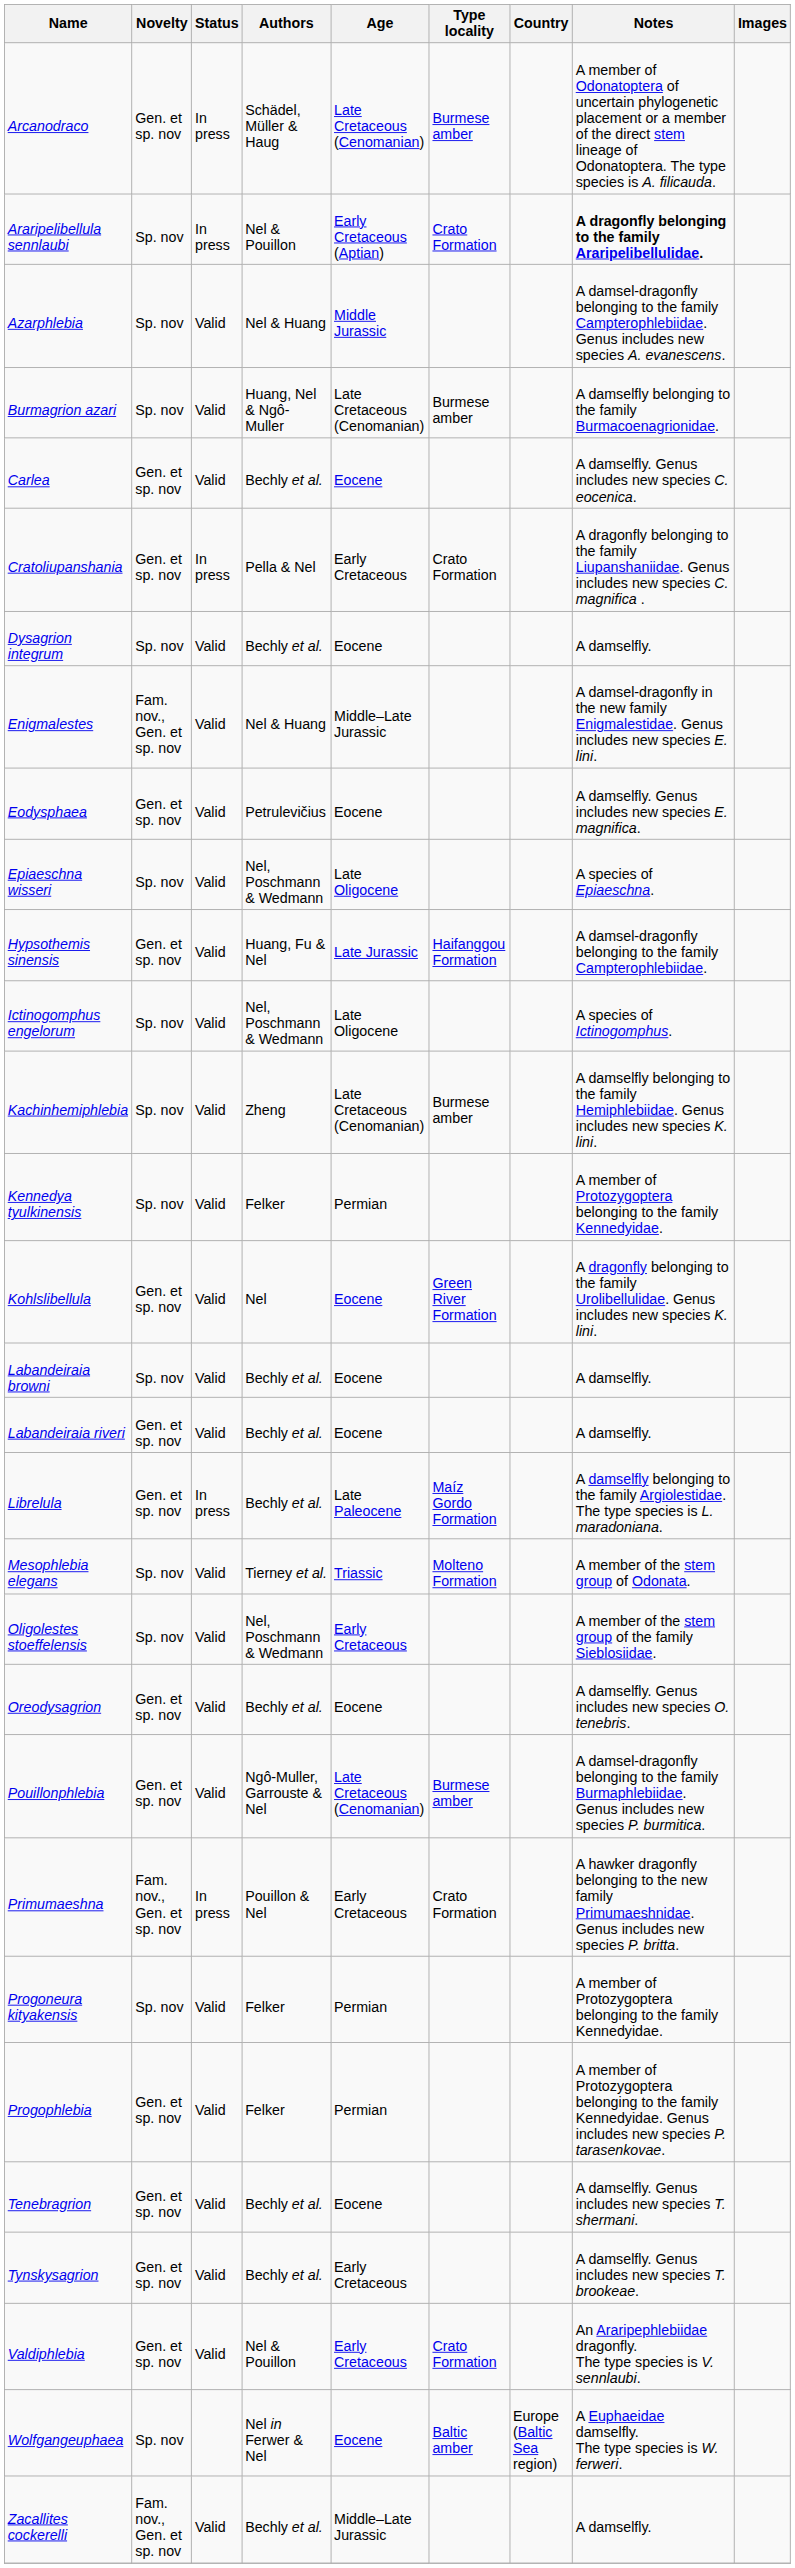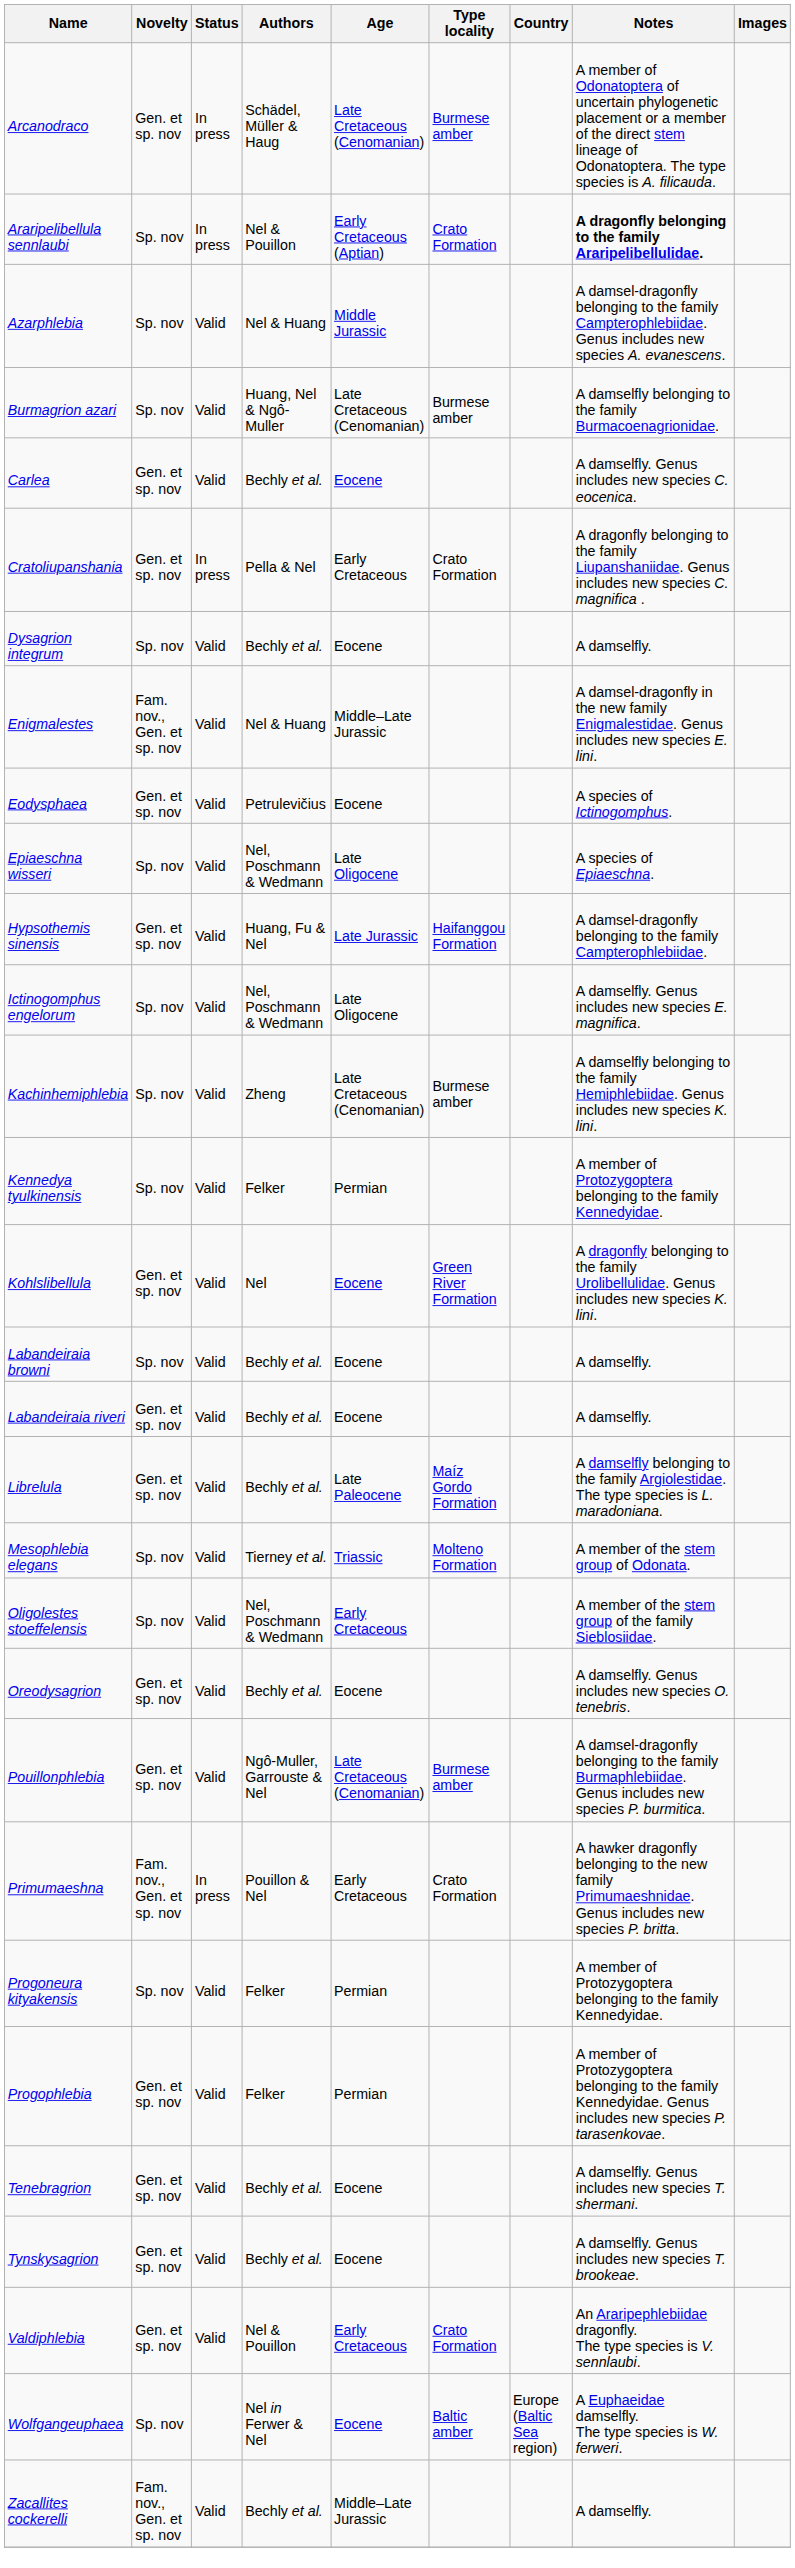 <table class="wikitable sortable" align="center" width="100%">
 <tr>
 <th>Name</th>
 <th>Novelty</th>
 <th>Status</th>
 <th>Authors</th>
 <th>Age</th>
 <th>Type locality</th>
 <th>Country</th>
 <th>Notes</th>
 <th>Images</th>
 </tr>
 <tr>
 <td><br><em><a href='#'>Arcanodraco</a></em></td>
 <td><br>Gen. et sp. nov</td>
 <td><br>In press</td>
 <td><br>Schädel, Müller & Haug</td>
 <td><br><a href='#'>Late Cretaceous</a> (<a href='#'>Cenomanian</a>)</td>
 <td><br><a href='#'>Burmese amber</a></td>
 <td><br></td>
 <td><br>A member of <a href='#'>Odonatoptera</a> of uncertain phylogenetic placement or a member of the direct <a href='#'>stem</a> lineage of Odonatoptera. The type species is <em>A. filicauda</em>.</td>
 <td></td>
 </tr>
 <tr>
 <td><br><em><a href='#'>Araripelibellula sennlaubi</a></em></td>
 <td><br>Sp. nov</td>
 <td><br>In press</td>
 <td><br>Nel & Pouillon</td>
 <td><br><a href='#'>Early Cretaceous</a> (<a href='#'>Aptian</a>)</td>
 <td><br><a href='#'>Crato Formation</a></td>
 <td><br></td>
 <td><strong><br>A dragonfly belonging to the family <a href='#'>Araripelibellulidae</a>.</strong></td>
 <td></td>
 </tr>
 <tr>
 <td><br><em><a href='#'>Azarphlebia</a></em></td>
 <td><br>Sp. nov</td>
 <td><br>Valid</td>
 <td><br>Nel & Huang</td>
 <td><br><a href='#'>Middle Jurassic</a></td>
 <td></td>
 <td><br></td>
 <td><br>A damsel-dragonfly belonging to the family <a href='#'>Campterophlebiidae</a>. Genus includes new species <em>A. evanescens</em>.</td>
 <td></td>
 </tr>
 <tr>
 <td><br><em><a href='#'>Burmagrion azari</a></em></td>
 <td><br>Sp. nov</td>
 <td><br>Valid</td>
 <td><br>Huang, Nel & Ngô-Muller</td>
 <td><br>Late Cretaceous (Cenomanian)</td>
 <td><br>Burmese amber</td>
 <td><br></td>
 <td><br>A damselfly belonging to the family <a href='#'>Burmacoenagrionidae</a>.</td>
 <td></td>
 </tr>
 <tr>
 <td><br><em><a href='#'>Carlea</a></em></td>
 <td><br>Gen. et sp. nov</td>
 <td><br>Valid</td>
 <td><br>Bechly <em>et al.</em></td>
 <td><br><a href='#'>Eocene</a></td>
 <td></td>
 <td><br></td>
 <td><br>A damselfly. Genus includes new species <em>C. eocenica</em>.</td>
 <td></td>
 </tr>
 <tr>
 <td><br><em><a href='#'>Cratoliupanshania</a></em></td>
 <td><br>Gen. et sp. nov</td>
 <td><br>In press</td>
 <td><br>Pella & Nel</td>
 <td><br>Early Cretaceous</td>
 <td><br>Crato Formation</td>
 <td><br></td>
 <td><br>A dragonfly belonging to the family <a href='#'>Liupanshaniidae</a>. Genus includes new species <em>C. magnifica </em>.</td>
 <td></td>
 </tr>
 <tr>
 <td><br><em><a href='#'>Dysagrion integrum</a></em></td>
 <td><br>Sp. nov</td>
 <td><br>Valid</td>
 <td><br>Bechly <em>et al.</em></td>
 <td><br>Eocene</td>
 <td></td>
 <td><br></td>
 <td><br>A damselfly.</td>
 <td></td>
 </tr>
 <tr>
 <td><br><em><a href='#'>Enigmalestes</a></em></td>
 <td><br>Fam. nov., Gen. et sp. nov</td>
 <td><br>Valid</td>
 <td><br>Nel & Huang</td>
 <td><br>Middle–Late Jurassic</td>
 <td></td>
 <td><br></td>
 <td><br>A damsel-dragonfly in the new family <a href='#'>Enigmalestidae</a>. Genus includes new species <em>E. lini</em>.</td>
 <td></td>
 </tr>
 <tr>
 <td><br><em><a href='#'>Eodysphaea</a></em></td>
 <td><br>Gen. et sp. nov</td>
 <td><br>Valid</td>
 <td><br>Petrulevičius</td>
 <td><br>Eocene</td>
 <td></td>
 <td><br></td>
-<td><br>A damselfly. Genus includes new species <em>E. magnifica</em>.</td>
+<td><br>A species of <em><a href='#'>Ictinogomphus</a></em>.</td>
 <td></td>
 </tr>
 <tr>
 <td><br><em><a href='#'>Epiaeschna wisseri</a></em></td>
 <td><br>Sp. nov</td>
 <td><br>Valid</td>
 <td><br>Nel, Poschmann & Wedmann</td>
 <td><br>Late <a href='#'>Oligocene</a></td>
 <td></td>
 <td><br></td>
 <td><br>A species of <em><a href='#'>Epiaeschna</a></em>.</td>
 <td></td>
 </tr>
 <tr>
 <td><br><em><a href='#'>Hypsothemis sinensis</a></em></td>
 <td><br>Gen. et sp. nov</td>
 <td><br>Valid</td>
 <td><br>Huang, Fu & Nel</td>
 <td><br><a href='#'>Late Jurassic</a></td>
 <td><br><a href='#'>Haifanggou Formation</a></td>
 <td><br></td>
 <td><br>A damsel-dragonfly belonging to the family <a href='#'>Campterophlebiidae</a>.</td>
 <td></td>
 </tr>
 <tr>
 <td><br><em><a href='#'>Ictinogomphus engelorum</a></em></td>
 <td><br>Sp. nov</td>
 <td><br>Valid</td>
 <td><br>Nel, Poschmann & Wedmann</td>
 <td><br>Late Oligocene</td>
 <td></td>
 <td><br></td>
-<td><br>A species of <em><a href='#'>Ictinogomphus</a></em>.</td>
+<td><br>A damselfly. Genus includes new species <em>E. magnifica</em>.</td>
 <td></td>
 </tr>
 <tr>
 <td><br><em><a href='#'>Kachinhemiphlebia</a></em></td>
 <td><br>Sp. nov</td>
 <td><br>Valid</td>
 <td><br>Zheng</td>
 <td><br>Late Cretaceous (Cenomanian)</td>
 <td><br>Burmese amber</td>
 <td><br></td>
 <td><br>A damselfly belonging to the family <a href='#'>Hemiphlebiidae</a>. Genus includes new species <em>K. lini</em>.</td>
 <td></td>
 </tr>
 <tr>
 <td><br><em><a href='#'>Kennedya tyulkinensis</a></em></td>
 <td><br>Sp. nov</td>
 <td><br>Valid</td>
 <td><br>Felker</td>
 <td><br>Permian</td>
 <td></td>
 <td><br></td>
 <td><br>A member of <a href='#'>Protozygoptera</a> belonging to the family <a href='#'>Kennedyidae</a>.</td>
 <td></td>
 </tr>
 <tr>
 <td><br><em><a href='#'>Kohlslibellula</a></em></td>
 <td><br>Gen. et sp. nov</td>
 <td><br>Valid</td>
 <td><br>Nel</td>
 <td><br><a href='#'>Eocene</a></td>
 <td><br><a href='#'>Green River Formation</a></td>
 <td><br></td>
 <td><br>A <a href='#'>dragonfly</a> belonging to the family <a href='#'>Urolibellulidae</a>. Genus includes new species <em>K. lini</em>.</td>
 <td></td>
 </tr>
 <tr>
 <td><br><em><a href='#'>Labandeiraia browni</a></em></td>
 <td><br>Sp. nov</td>
 <td><br>Valid</td>
 <td><br>Bechly <em>et al.</em></td>
 <td><br>Eocene</td>
 <td></td>
 <td><br></td>
 <td><br>A damselfly.</td>
 <td></td>
 </tr>
 <tr>
 <td><br><em><a href='#'>Labandeiraia riveri</a></em></td>
 <td><br>Gen. et sp. nov</td>
 <td><br>Valid</td>
 <td><br>Bechly <em>et al.</em></td>
 <td><br>Eocene</td>
 <td></td>
 <td><br></td>
 <td><br>A damselfly.</td>
 <td></td>
 </tr>
 <tr>
 <td><br><em><a href='#'>Librelula</a></em></td>
 <td><br>Gen. et sp. nov</td>
-<td><br>In press</td>
+<td><br>Valid</td>
 <td><br>Bechly <em>et al.</em></td>
 <td><br>Late <a href='#'>Paleocene</a></td>
 <td><br><a href='#'>Maíz Gordo Formation</a></td>
 <td><br></td>
 <td><br>A <a href='#'>damselfly</a> belonging to the family <a href='#'>Argiolestidae</a>. The type species is <em>L. maradoniana</em>.</td>
 <td></td>
 </tr>
 <tr>
 <td><br><em><a href='#'>Mesophlebia elegans</a></em></td>
 <td><br>Sp. nov</td>
 <td><br>Valid</td>
 <td><br>Tierney <em>et al.</em></td>
 <td><br><a href='#'>Triassic</a></td>
 <td><br><a href='#'>Molteno Formation</a></td>
 <td><br></td>
 <td><br>A member of the <a href='#'>stem group</a> of <a href='#'>Odonata</a>.</td>
 <td></td>
 </tr>
 <tr>
 <td><br><em><a href='#'>Oligolestes stoeffelensis</a></em></td>
 <td><br>Sp. nov</td>
 <td><br>Valid</td>
 <td><br>Nel, Poschmann & Wedmann</td>
 <td><br><a href='#'>Early Cretaceous</a></td>
 <td></td>
 <td><br></td>
 <td><br>A member of the <a href='#'>stem group</a> of the family <a href='#'>Sieblosiidae</a>.</td>
 <td></td>
 </tr>
 <tr>
 <td><br><em><a href='#'>Oreodysagrion</a></em></td>
 <td><br>Gen. et sp. nov</td>
 <td><br>Valid</td>
 <td><br>Bechly <em>et al.</em></td>
 <td><br>Eocene</td>
 <td></td>
 <td><br></td>
 <td><br>A damselfly. Genus includes new species <em>O. tenebris</em>.</td>
 <td></td>
 </tr>
 <tr>
 <td><br><em><a href='#'>Pouillonphlebia</a></em></td>
 <td><br>Gen. et sp. nov</td>
 <td><br>Valid</td>
 <td><br>Ngô-Muller, Garrouste & Nel</td>
 <td><br><a href='#'>Late Cretaceous</a> (<a href='#'>Cenomanian</a>)</td>
 <td><br><a href='#'>Burmese amber</a></td>
 <td><br></td>
 <td><br>A damsel-dragonfly belonging to the family <a href='#'>Burmaphlebiidae</a>. Genus includes new species <em>P. burmitica</em>.</td>
 <td></td>
 </tr>
 <tr>
 <td><br><em><a href='#'>Primumaeshna</a></em></td>
 <td><br>Fam. nov., Gen. et sp. nov</td>
 <td><br>In press</td>
 <td><br>Pouillon & Nel</td>
 <td><br>Early Cretaceous</td>
 <td><br>Crato Formation</td>
 <td><br></td>
 <td><br>A hawker dragonfly belonging to the new family <a href='#'>Primumaeshnidae</a>. Genus includes new species <em>P. britta</em>.</td>
 <td></td>
 </tr>
 <tr>
 <td><br><em><a href='#'>Progoneura kityakensis</a></em></td>
 <td><br>Sp. nov</td>
 <td><br>Valid</td>
 <td><br>Felker</td>
 <td><br>Permian</td>
 <td></td>
 <td><br></td>
 <td><br>A member of Protozygoptera belonging to the family Kennedyidae.</td>
 <td></td>
 </tr>
 <tr>
 <td><br><em><a href='#'>Progophlebia</a></em></td>
 <td><br>Gen. et sp. nov</td>
 <td><br>Valid</td>
 <td><br>Felker</td>
 <td><br>Permian</td>
 <td></td>
 <td><br></td>
 <td><br>A member of Protozygoptera belonging to the family Kennedyidae. Genus includes new species <em>P. tarasenkovae</em>.</td>
 <td></td>
 </tr>
 <tr>
 <td><br><em><a href='#'>Tenebragrion</a></em></td>
 <td><br>Gen. et sp. nov</td>
 <td><br>Valid</td>
 <td><br>Bechly <em>et al.</em></td>
 <td><br>Eocene</td>
 <td></td>
 <td><br></td>
 <td><br>A damselfly. Genus includes new species <em>T. shermani</em>.</td>
 <td></td>
 </tr>
 <tr>
 <td><br><em><a href='#'>Tynskysagrion</a></em></td>
 <td><br>Gen. et sp. nov</td>
 <td><br>Valid</td>
 <td><br>Bechly <em>et al.</em></td>
-<td><br>Early Cretaceous</td>
+<td><br>Eocene</td>
 <td></td>
 <td><br></td>
 <td><br>A damselfly. Genus includes new species <em>T. brookeae</em>.</td>
 <td></td>
 </tr>
 <tr>
 <td><br><em><a href='#'>Valdiphlebia</a></em></td>
 <td><br>Gen. et sp. nov</td>
 <td><br>Valid</td>
 <td><br>Nel & Pouillon</td>
 <td><br><a href='#'>Early Cretaceous</a></td>
 <td><br><a href='#'>Crato Formation</a></td>
 <td><br></td>
 <td><br>An <a href='#'>Araripephlebiidae</a> dragonfly.<br> The type species is <em>V. sennlaubi</em>.</td>
 <td></td>
 </tr>
 <tr>
 <td><br><em><a href='#'>Wolfgangeuphaea</a></em></td>
 <td><br>Sp. nov</td>
 <td></td>
 <td><br>Nel <em>in</em> Ferwer & Nel</td>
 <td><br><a href='#'>Eocene</a></td>
 <td><br><a href='#'>Baltic amber</a></td>
 <td><br>Europe (<a href='#'>Baltic Sea</a> region)</td>
 <td><br>A <a href='#'>Euphaeidae</a> damselfly.<br> The type species is <em>W. ferweri</em>.</td>
 <td></td>
 </tr>
 <tr>
 <td><br><em><a href='#'>Zacallites cockerelli</a></em></td>
 <td><br>Fam. nov., Gen. et sp. nov</td>
 <td><br>Valid</td>
 <td><br>Bechly <em>et al.</em></td>
 <td><br>Middle–Late Jurassic</td>
 <td></td>
 <td><br></td>
 <td><br>A damselfly.</td>
 <td></td>
 </tr>
 <tr>
 </tr>
 </table>
